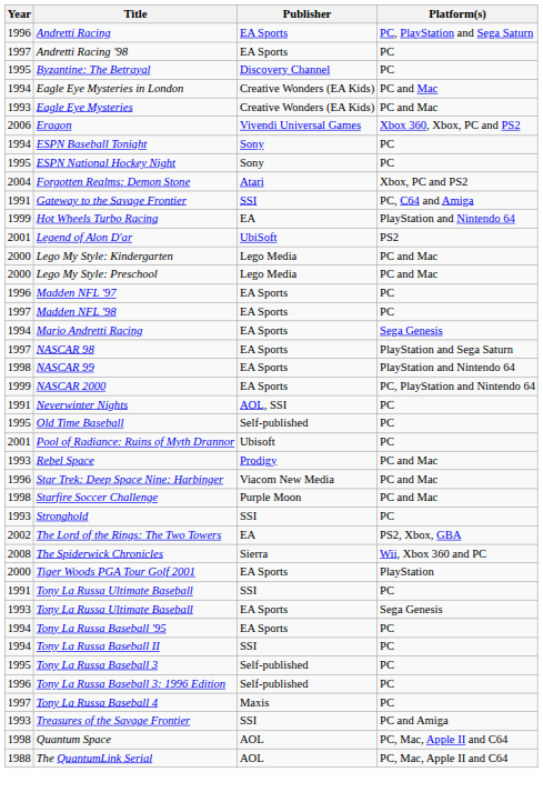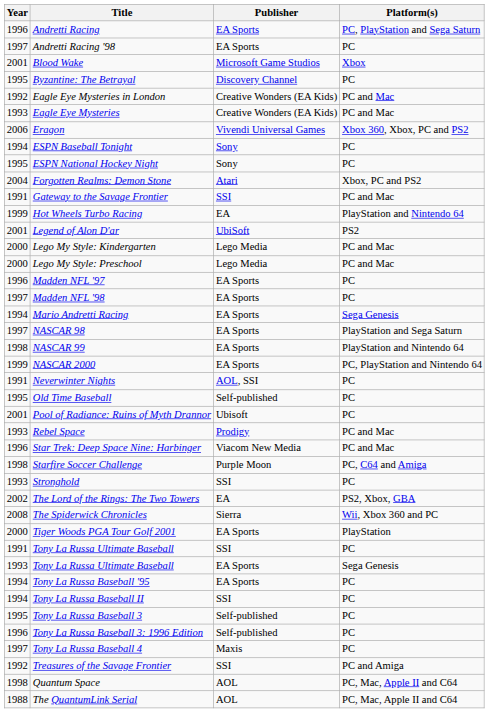 <table class="wikitable sortable">
 <tr>
 <th>Year</th>
 <th>Title</th>
 <th>Publisher</th>
 <th>Platform(s)</th>
 </tr>
 <tr>
 <td>1996</td>
 <td><em><a href='#'>Andretti Racing</a></em></td>
 <td><a href='#'>EA Sports</a></td>
 <td><a href='#'>PC</a>, <a href='#'>PlayStation</a> and <a href='#'>Sega Saturn</a></td>
 </tr>
 <tr>
 <td>1997</td>
 <td><em>Andretti Racing '98</em></td>
 <td>EA Sports</td>
 <td>PC</td>
 </tr>
 <tr>
+<td>2001</td>
+<td><em><a href='#'>Blood Wake</a></em></td>
+<td><a href='#'>Microsoft Game Studios</a></td>
+<td><a href='#'>Xbox</a></td>
+</tr>
+<tr>
 <td>1995</td>
 <td><em><a href='#'>Byzantine: The Betrayal</a></em></td>
 <td><a href='#'>Discovery Channel</a></td>
 <td>PC</td>
 </tr>
 <tr>
-<td>1994</td>
+<td>1992</td>
 <td><em>Eagle Eye Mysteries in London</em></td>
 <td>Creative Wonders (EA Kids)</td>
 <td>PC and <a href='#'>Mac</a></td>
 </tr>
 <tr>
 <td>1993</td>
 <td><em><a href='#'>Eagle Eye Mysteries</a></em></td>
 <td>Creative Wonders (EA Kids)</td>
 <td>PC and Mac</td>
 </tr>
 <tr>
 <td>2006</td>
 <td><em><a href='#'>Eragon</a></em></td>
 <td><a href='#'>Vivendi Universal Games</a></td>
 <td><a href='#'>Xbox 360</a>, Xbox, PC and <a href='#'>PS2</a></td>
 </tr>
 <tr>
 <td>1994</td>
 <td><em><a href='#'>ESPN Baseball Tonight</a></em></td>
 <td><a href='#'>Sony</a></td>
 <td>PC</td>
 </tr>
 <tr>
 <td>1995</td>
 <td><em><a href='#'>ESPN National Hockey Night</a></em></td>
 <td>Sony</td>
 <td>PC</td>
 </tr>
 <tr>
 <td>2004</td>
 <td><em><a href='#'>Forgotten Realms: Demon Stone</a></em></td>
 <td><a href='#'>Atari</a></td>
 <td>Xbox, PC and PS2</td>
 </tr>
 <tr>
 <td>1991</td>
 <td><em><a href='#'>Gateway to the Savage Frontier</a></em></td>
 <td><a href='#'>SSI</a></td>
-<td>PC, <a href='#'>C64</a> and <a href='#'>Amiga</a></td>
+<td>PC and Mac</td>
 </tr>
 <tr>
 <td>1999</td>
 <td><em><a href='#'>Hot Wheels Turbo Racing</a></em></td>
 <td>EA</td>
 <td>PlayStation and <a href='#'>Nintendo 64</a></td>
 </tr>
 <tr>
 <td>2001</td>
 <td><em><a href='#'>Legend of Alon D'ar</a></em></td>
 <td><a href='#'>UbiSoft</a></td>
 <td>PS2</td>
 </tr>
 <tr>
 <td>2000</td>
 <td><em>Lego My Style: Kindergarten</em></td>
 <td>Lego Media</td>
 <td>PC and Mac</td>
 </tr>
 <tr>
 <td>2000</td>
 <td><em>Lego My Style: Preschool</em></td>
 <td>Lego Media</td>
 <td>PC and Mac</td>
 </tr>
 <tr>
 <td>1996</td>
 <td><em><a href='#'>Madden NFL '97</a></em></td>
 <td>EA Sports</td>
 <td>PC</td>
 </tr>
 <tr>
 <td>1997</td>
 <td><em><a href='#'>Madden NFL '98</a></em></td>
 <td>EA Sports</td>
 <td>PC</td>
 </tr>
 <tr>
 <td>1994</td>
 <td><em><a href='#'>Mario Andretti Racing</a></em></td>
 <td>EA Sports</td>
 <td><a href='#'>Sega Genesis</a></td>
 </tr>
 <tr>
 <td>1997</td>
 <td><em><a href='#'>NASCAR 98</a></em></td>
 <td>EA Sports</td>
 <td>PlayStation and Sega Saturn</td>
 </tr>
 <tr>
 <td>1998</td>
 <td><em><a href='#'>NASCAR 99</a></em></td>
 <td>EA Sports</td>
 <td>PlayStation and Nintendo 64</td>
 </tr>
 <tr>
 <td>1999</td>
 <td><em><a href='#'>NASCAR 2000</a></em></td>
 <td>EA Sports</td>
 <td>PC, PlayStation and Nintendo 64</td>
 </tr>
 <tr>
 <td>1991</td>
 <td><em><a href='#'>Neverwinter Nights</a></em></td>
 <td><a href='#'>AOL</a>, SSI</td>
 <td>PC</td>
 </tr>
 <tr>
 <td>1995</td>
 <td><em><a href='#'>Old Time Baseball</a></em></td>
 <td>Self-published</td>
 <td>PC</td>
 </tr>
 <tr>
 <td>2001</td>
 <td><em><a href='#'>Pool of Radiance: Ruins of Myth Drannor</a></em></td>
 <td>Ubisoft</td>
 <td>PC</td>
 </tr>
 <tr>
 <td>1993</td>
 <td><em><a href='#'>Rebel Space</a></em></td>
 <td><a href='#'>Prodigy</a></td>
 <td>PC and Mac</td>
 </tr>
 <tr>
 <td>1996</td>
 <td><em><a href='#'>Star Trek: Deep Space Nine: Harbinger</a></em></td>
 <td>Viacom New Media</td>
 <td>PC and Mac</td>
 </tr>
 <tr>
 <td>1998</td>
 <td><em><a href='#'>Starfire Soccer Challenge</a></em></td>
 <td>Purple Moon</td>
-<td>PC and Mac</td>
+<td>PC, <a href='#'>C64</a> and <a href='#'>Amiga</a></td>
 </tr>
 <tr>
 <td>1993</td>
 <td><em><a href='#'>Stronghold</a></em></td>
 <td>SSI</td>
 <td>PC</td>
 </tr>
 <tr>
 <td>2002</td>
 <td><em><a href='#'>The Lord of the Rings: The Two Towers</a></em></td>
 <td>EA</td>
 <td>PS2, Xbox, <a href='#'>GBA</a></td>
 </tr>
 <tr>
 <td>2008</td>
 <td><em><a href='#'>The Spiderwick Chronicles</a></em></td>
 <td>Sierra</td>
 <td><a href='#'>Wii</a>, Xbox 360 and PC</td>
 </tr>
 <tr>
 <td>2000</td>
 <td><em><a href='#'>Tiger Woods PGA Tour Golf 2001</a></em></td>
 <td>EA Sports</td>
 <td>PlayStation</td>
 </tr>
 <tr>
 <td>1991</td>
 <td><em><a href='#'>Tony La Russa Ultimate Baseball</a></em></td>
 <td>SSI</td>
 <td>PC</td>
 </tr>
 <tr>
 <td>1993</td>
 <td><em><a href='#'>Tony La Russa Ultimate Baseball</a></em></td>
 <td>EA Sports</td>
 <td>Sega Genesis</td>
 </tr>
 <tr>
 <td>1994</td>
 <td><em><a href='#'>Tony La Russa Baseball '95</a></em></td>
 <td>EA Sports</td>
 <td>PC</td>
 </tr>
 <tr>
 <td>1994</td>
 <td><em><a href='#'>Tony La Russa Baseball II</a></em></td>
 <td>SSI</td>
 <td>PC</td>
 </tr>
 <tr>
 <td>1995</td>
 <td><em><a href='#'>Tony La Russa Baseball 3</a></em></td>
 <td>Self-published</td>
 <td>PC</td>
 </tr>
 <tr>
 <td>1996</td>
 <td><em><a href='#'>Tony La Russa Baseball 3: 1996 Edition</a></em></td>
 <td>Self-published</td>
 <td>PC</td>
 </tr>
 <tr>
 <td>1997</td>
 <td><em><a href='#'>Tony La Russa Baseball 4</a></em></td>
 <td>Maxis</td>
 <td>PC</td>
 </tr>
 <tr>
-<td>1993</td>
+<td>1992</td>
 <td><em><a href='#'>Treasures of the Savage Frontier</a></em></td>
 <td>SSI</td>
 <td>PC and Amiga</td>
 </tr>
 <tr>
 <td>1998</td>
 <td><em>Quantum Space</em></td>
 <td>AOL</td>
 <td>PC, Mac, <a href='#'>Apple II</a> and C64</td>
 </tr>
 <tr>
 <td>1988</td>
 <td><em>The <a href='#'>QuantumLink Serial</a></em></td>
 <td>AOL</td>
 <td>PC, Mac, Apple II and C64</td>
 </tr>
 </table>
